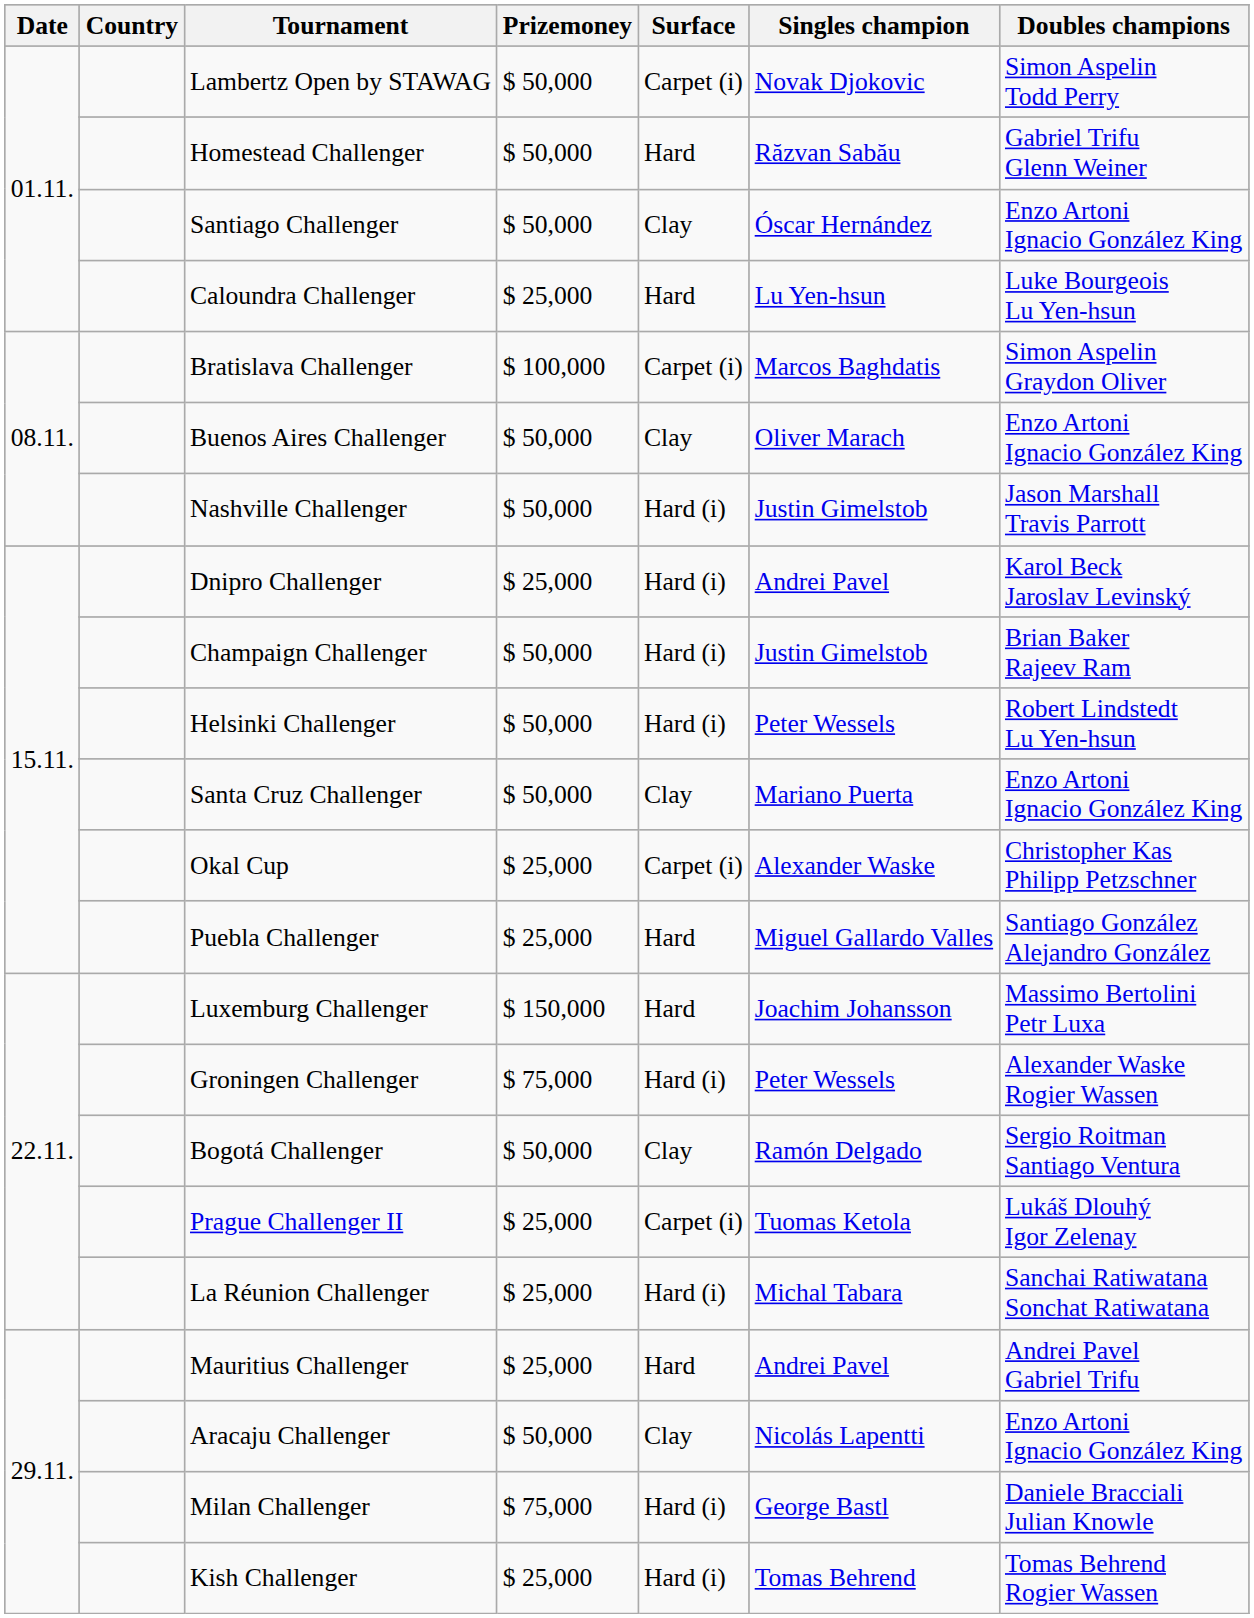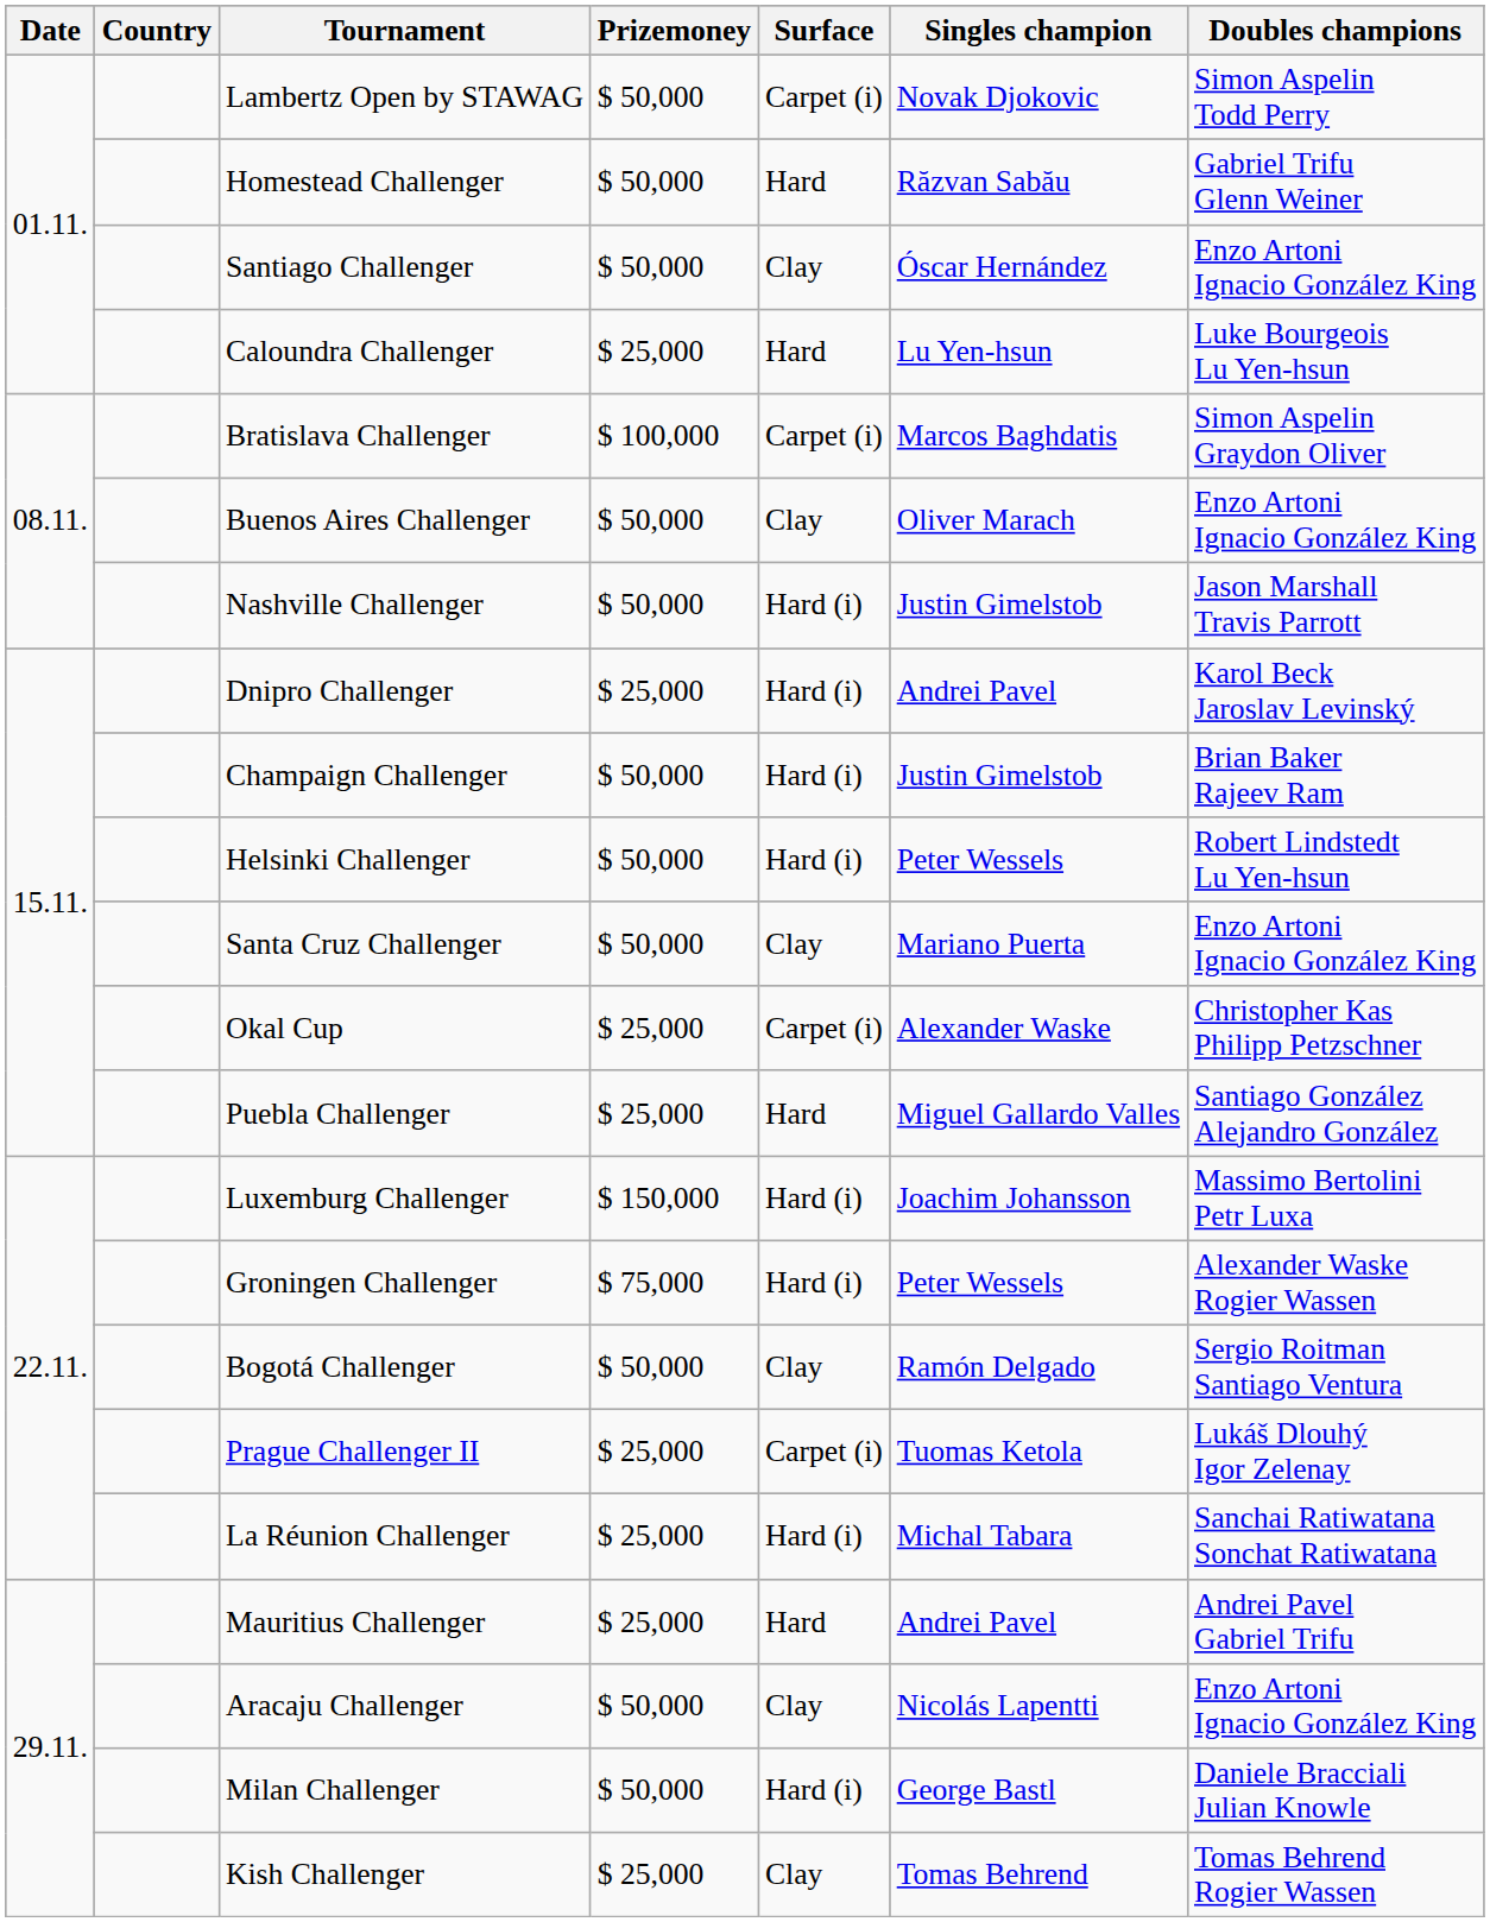 <table class="sortable wikitable" style=font-size:97%>
 <tr>
 <th>Date</th>
 <th>Country</th>
 <th>Tournament</th>
 <th>Prizemoney</th>
 <th>Surface</th>
 <th>Singles champion</th>
 <th>Doubles champions</th>
 </tr>
 <tr>
 <td rowspan="4">01.11.</td>
 <td></td>
 <td>Lambertz Open by STAWAG</td>
 <td>$ 50,000</td>
 <td>Carpet (i)</td>
 <td> <a href='#'>Novak Djokovic</a></td>
 <td> <a href='#'>Simon Aspelin</a> <br>  <a href='#'>Todd Perry</a></td>
 </tr>
 <tr>
 <td></td>
 <td>Homestead Challenger</td>
 <td>$ 50,000</td>
 <td>Hard</td>
 <td> <a href='#'>Răzvan Sabău</a></td>
 <td> <a href='#'>Gabriel Trifu</a><br> <a href='#'>Glenn Weiner</a></td>
 </tr>
 <tr>
 <td></td>
 <td>Santiago Challenger</td>
 <td>$ 50,000</td>
 <td>Clay</td>
 <td> <a href='#'>Óscar Hernández</a></td>
 <td> <a href='#'>Enzo Artoni</a> <br>  <a href='#'>Ignacio González King</a></td>
 </tr>
 <tr>
 <td></td>
 <td>Caloundra Challenger</td>
 <td>$ 25,000</td>
 <td>Hard</td>
 <td> <a href='#'>Lu Yen-hsun</a></td>
 <td> <a href='#'>Luke Bourgeois</a> <br>  <a href='#'>Lu Yen-hsun</a></td>
 </tr>
 <tr>
 <td rowspan="3">08.11.</td>
 <td></td>
 <td>Bratislava Challenger</td>
 <td>$ 100,000</td>
 <td>Carpet (i)</td>
 <td> <a href='#'>Marcos Baghdatis</a></td>
 <td> <a href='#'>Simon Aspelin</a> <br>  <a href='#'>Graydon Oliver</a></td>
 </tr>
 <tr>
 <td></td>
 <td>Buenos Aires Challenger</td>
 <td>$ 50,000</td>
 <td>Clay</td>
 <td> <a href='#'>Oliver Marach</a></td>
 <td> <a href='#'>Enzo Artoni</a><br> <a href='#'>Ignacio González King</a></td>
 </tr>
 <tr>
 <td></td>
 <td>Nashville Challenger</td>
 <td>$ 50,000</td>
 <td>Hard (i)</td>
 <td> <a href='#'>Justin Gimelstob</a></td>
 <td> <a href='#'>Jason Marshall</a><br> <a href='#'>Travis Parrott</a></td>
 </tr>
 <tr>
 <td rowspan="6">15.11.</td>
 <td></td>
 <td>Dnipro Challenger</td>
 <td>$ 25,000</td>
 <td>Hard (i)</td>
 <td> <a href='#'>Andrei Pavel</a></td>
 <td> <a href='#'>Karol Beck</a><br> <a href='#'>Jaroslav Levinský</a></td>
 </tr>
 <tr>
 <td></td>
 <td>Champaign Challenger</td>
 <td>$ 50,000</td>
 <td>Hard (i)</td>
 <td> <a href='#'>Justin Gimelstob</a></td>
 <td> <a href='#'>Brian Baker</a> <br>  <a href='#'>Rajeev Ram</a></td>
 </tr>
 <tr>
 <td></td>
 <td>Helsinki Challenger</td>
 <td>$ 50,000</td>
 <td>Hard (i)</td>
 <td> <a href='#'>Peter Wessels</a></td>
 <td> <a href='#'>Robert Lindstedt</a> <br>  <a href='#'>Lu Yen-hsun</a></td>
 </tr>
 <tr>
 <td></td>
 <td>Santa Cruz Challenger</td>
 <td>$ 50,000</td>
 <td>Clay</td>
 <td> <a href='#'>Mariano Puerta</a></td>
 <td> <a href='#'>Enzo Artoni</a><br> <a href='#'>Ignacio González King</a></td>
 </tr>
 <tr>
 <td></td>
 <td>Okal Cup</td>
 <td>$ 25,000</td>
 <td>Carpet (i)</td>
 <td> <a href='#'>Alexander Waske</a></td>
 <td> <a href='#'>Christopher Kas</a><br> <a href='#'>Philipp Petzschner</a></td>
 </tr>
 <tr>
 <td></td>
 <td>Puebla Challenger</td>
 <td>$ 25,000</td>
 <td>Hard</td>
 <td> <a href='#'>Miguel Gallardo Valles</a></td>
 <td> <a href='#'>Santiago González</a><br> <a href='#'>Alejandro González</a></td>
 </tr>
 <tr>
 <td rowspan="5">22.11.</td>
 <td></td>
 <td>Luxemburg Challenger</td>
 <td>$ 150,000</td>
-<td>Hard</td>
+<td>Hard (i)</td>
 <td> <a href='#'>Joachim Johansson</a></td>
 <td> <a href='#'>Massimo Bertolini</a><br> <a href='#'>Petr Luxa</a></td>
 </tr>
 <tr>
 <td></td>
 <td>Groningen Challenger</td>
 <td>$ 75,000</td>
 <td>Hard (i)</td>
 <td> <a href='#'>Peter Wessels</a></td>
 <td> <a href='#'>Alexander Waske</a><br> <a href='#'>Rogier Wassen</a></td>
 </tr>
 <tr>
 <td></td>
 <td>Bogotá Challenger</td>
 <td>$ 50,000</td>
 <td>Clay</td>
 <td> <a href='#'>Ramón Delgado</a></td>
 <td> <a href='#'>Sergio Roitman</a><br> <a href='#'>Santiago Ventura</a></td>
 </tr>
 <tr>
 <td></td>
 <td><a href='#'>Prague Challenger II</a></td>
 <td>$ 25,000</td>
 <td>Carpet (i)</td>
 <td> <a href='#'>Tuomas Ketola</a></td>
 <td> <a href='#'>Lukáš Dlouhý</a><br>  <a href='#'>Igor Zelenay</a></td>
 </tr>
 <tr>
 <td></td>
 <td>La Réunion Challenger</td>
 <td>$ 25,000</td>
 <td>Hard (i)</td>
 <td> <a href='#'>Michal Tabara</a></td>
 <td> <a href='#'>Sanchai Ratiwatana</a><br> <a href='#'>Sonchat Ratiwatana</a></td>
 </tr>
 <tr>
 <td rowspan="4">29.11.</td>
 <td></td>
 <td>Mauritius Challenger</td>
 <td>$ 25,000</td>
 <td>Hard</td>
 <td> <a href='#'>Andrei Pavel</a></td>
 <td> <a href='#'>Andrei Pavel</a><br> <a href='#'>Gabriel Trifu</a></td>
 </tr>
 <tr>
 <td></td>
 <td>Aracaju Challenger</td>
 <td>$ 50,000</td>
 <td>Clay</td>
 <td> <a href='#'>Nicolás Lapentti</a></td>
 <td> <a href='#'>Enzo Artoni</a><br> <a href='#'>Ignacio González King</a></td>
 </tr>
 <tr>
 <td></td>
 <td>Milan Challenger</td>
-<td>$ 75,000</td>
+<td>$ 50,000</td>
 <td>Hard (i)</td>
 <td> <a href='#'>George Bastl</a></td>
 <td> <a href='#'>Daniele Bracciali</a><br> <a href='#'>Julian Knowle</a></td>
 </tr>
 <tr>
 <td></td>
 <td>Kish Challenger</td>
 <td>$ 25,000</td>
-<td>Hard (i)</td>
+<td>Clay</td>
 <td> <a href='#'>Tomas Behrend</a></td>
 <td> <a href='#'>Tomas Behrend</a><br> <a href='#'>Rogier Wassen</a></td>
 </tr>
 </table>
